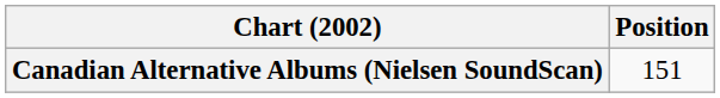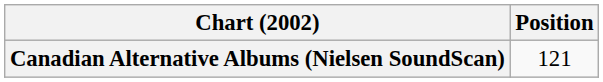 <table class="wikitable plainrowheaders">
 <tr>
 <th scope="col">Chart (2002)</th>
 <th scope="col">Position</th>
 </tr>
 <tr>
 <th scope="row">Canadian Alternative Albums (Nielsen SoundScan)</th>
-<td align=center>151</td>
+<td align=center>121</td>
 </tr>
 </table>
